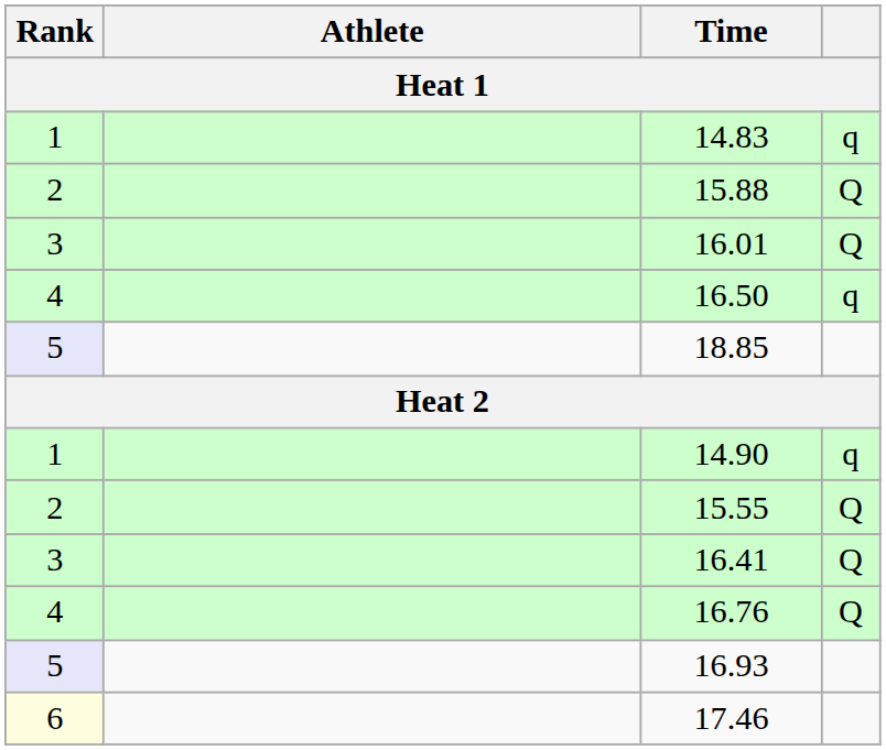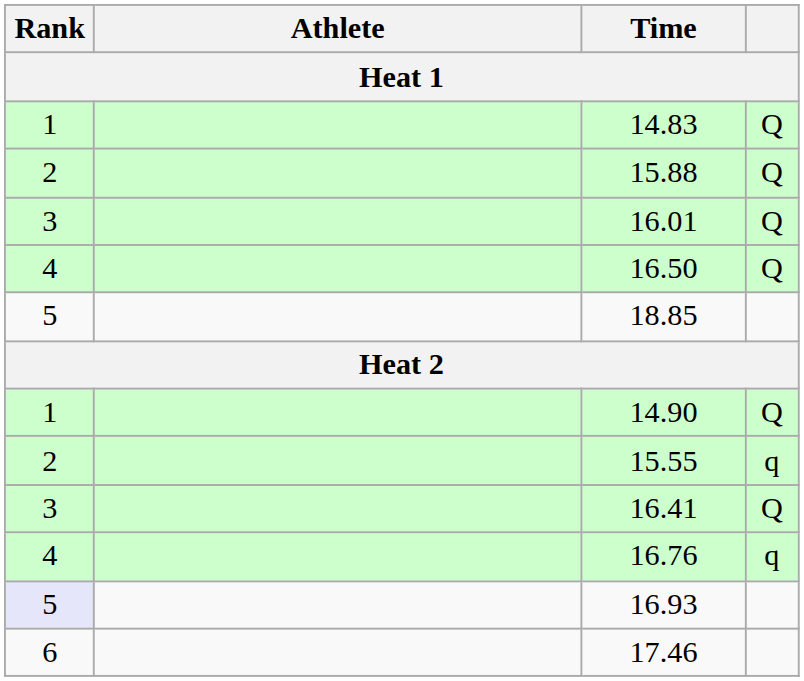 <table class=wikitable style="text-align:center">
 <tr>
 <th width=40>Rank</th>
 <th width=250>Athlete</th>
 <th width=80>Time</th>
 <th width=20></th>
 </tr>
 <tr>
 <th colspan=4>Heat 1</th>
 </tr>
 <tr bgcolor="ccffcc">
 <td>1</td>
 <td align=left></td>
 <td>14.83</td>
-<td>q</td>
+<td>Q</td>
 </tr>
 <tr bgcolor="ccffcc">
 <td>2</td>
 <td align=left></td>
 <td>15.88</td>
 <td>Q</td>
 </tr>
 <tr bgcolor="ccffcc">
 <td>3</td>
 <td align=left></td>
 <td>16.01</td>
 <td>Q</td>
 </tr>
 <tr bgcolor="ccffcc">
 <td>4</td>
 <td align=left></td>
 <td>16.50</td>
-<td>q</td>
+<td>Q</td>
 </tr>
 <tr>
-<td style="background: lavender;">5</td>
+<td>5</td>
 <td align=left></td>
 <td>18.85</td>
 <td></td>
 </tr>
 <tr>
 <th colspan=4>Heat 2</th>
 </tr>
 <tr bgcolor="ccffcc">
 <td>1</td>
 <td align=left></td>
 <td>14.90</td>
-<td>q</td>
+<td>Q</td>
 </tr>
 <tr bgcolor="ccffcc">
 <td>2</td>
 <td align=left></td>
 <td>15.55</td>
-<td>Q</td>
+<td>q</td>
 </tr>
 <tr bgcolor="ccffcc">
 <td>3</td>
 <td align=left></td>
 <td>16.41</td>
 <td>Q</td>
 </tr>
 <tr bgcolor="ccffcc">
 <td>4</td>
 <td align=left></td>
 <td>16.76</td>
-<td>Q</td>
+<td>q</td>
 </tr>
 <tr>
 <td style="background: lavender;">5</td>
 <td align=left></td>
 <td>16.93</td>
 <td></td>
 </tr>
 <tr>
-<td style="background: lightyellow;">6</td>
+<td>6</td>
 <td align=left></td>
 <td>17.46</td>
 <td></td>
 </tr>
 </table>
